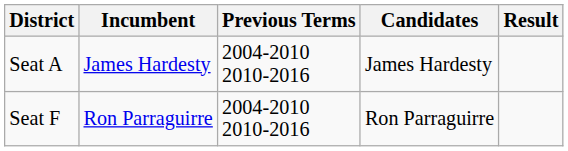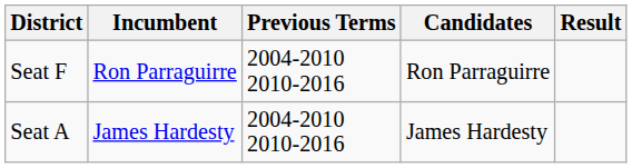 <table class="wikitable sortable">
 <tr valign=bottom>
 <th>District</th>
 <th>Incumbent</th>
 <th>Previous Terms</th>
 <th>Candidates</th>
 <th>Result</th>
 </tr>
 <tr>
+<td>Seat F</td>
+<td><a href='#'>Ron Parraguirre</a></td>
+<td>2004-2010<br>2010-2016</td>
+<td>Ron Parraguirre</td>
+<td></td>
+</tr>
+<tr>
 <td>Seat A</td>
 <td><a href='#'>James Hardesty</a></td>
 <td>2004-2010<br>2010-2016</td>
 <td>James Hardesty</td>
 <td></td>
 </tr>
-<tr>
-<td>Seat F</td>
-<td><a href='#'>Ron Parraguirre</a></td>
-<td>2004-2010<br>2010-2016</td>
-<td>Ron Parraguirre</td>
-<td></td>
-</tr>
 </table>
